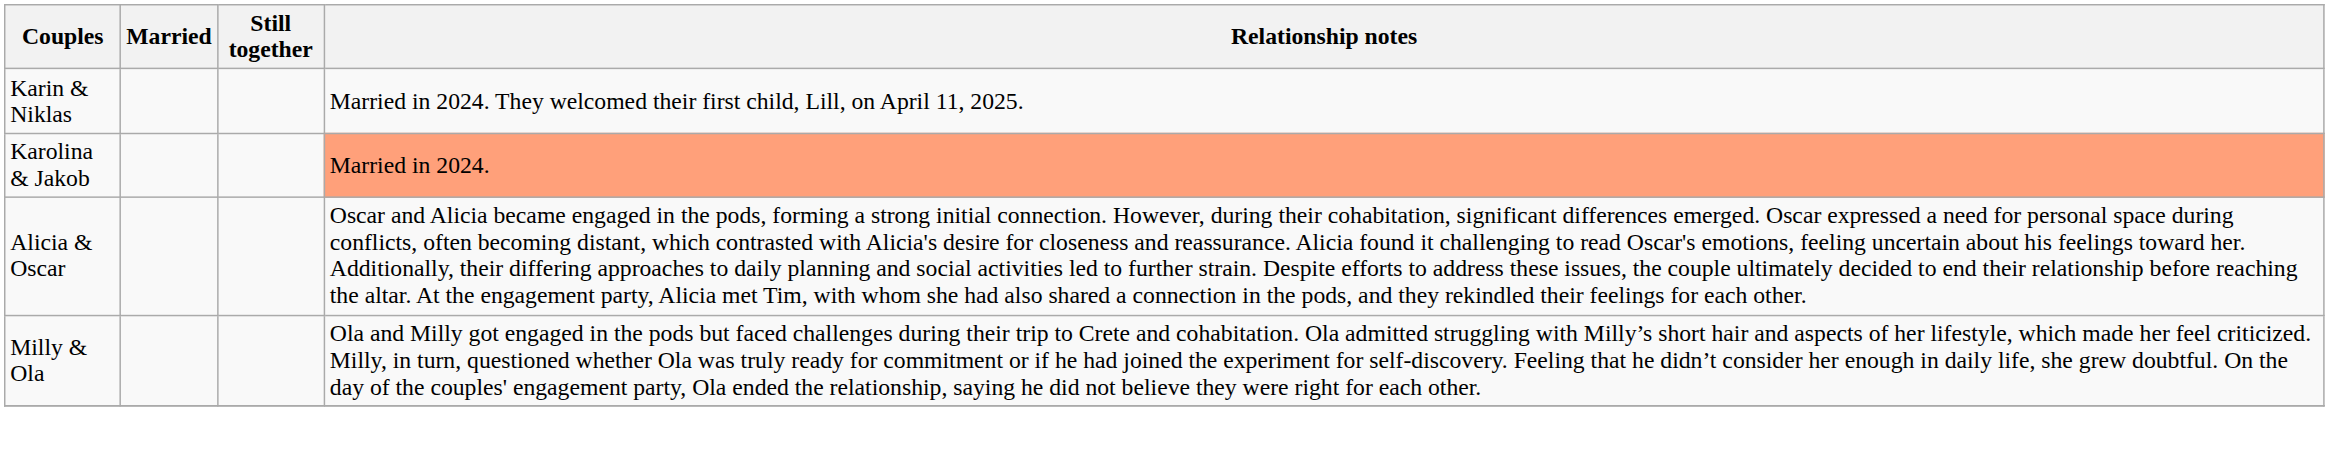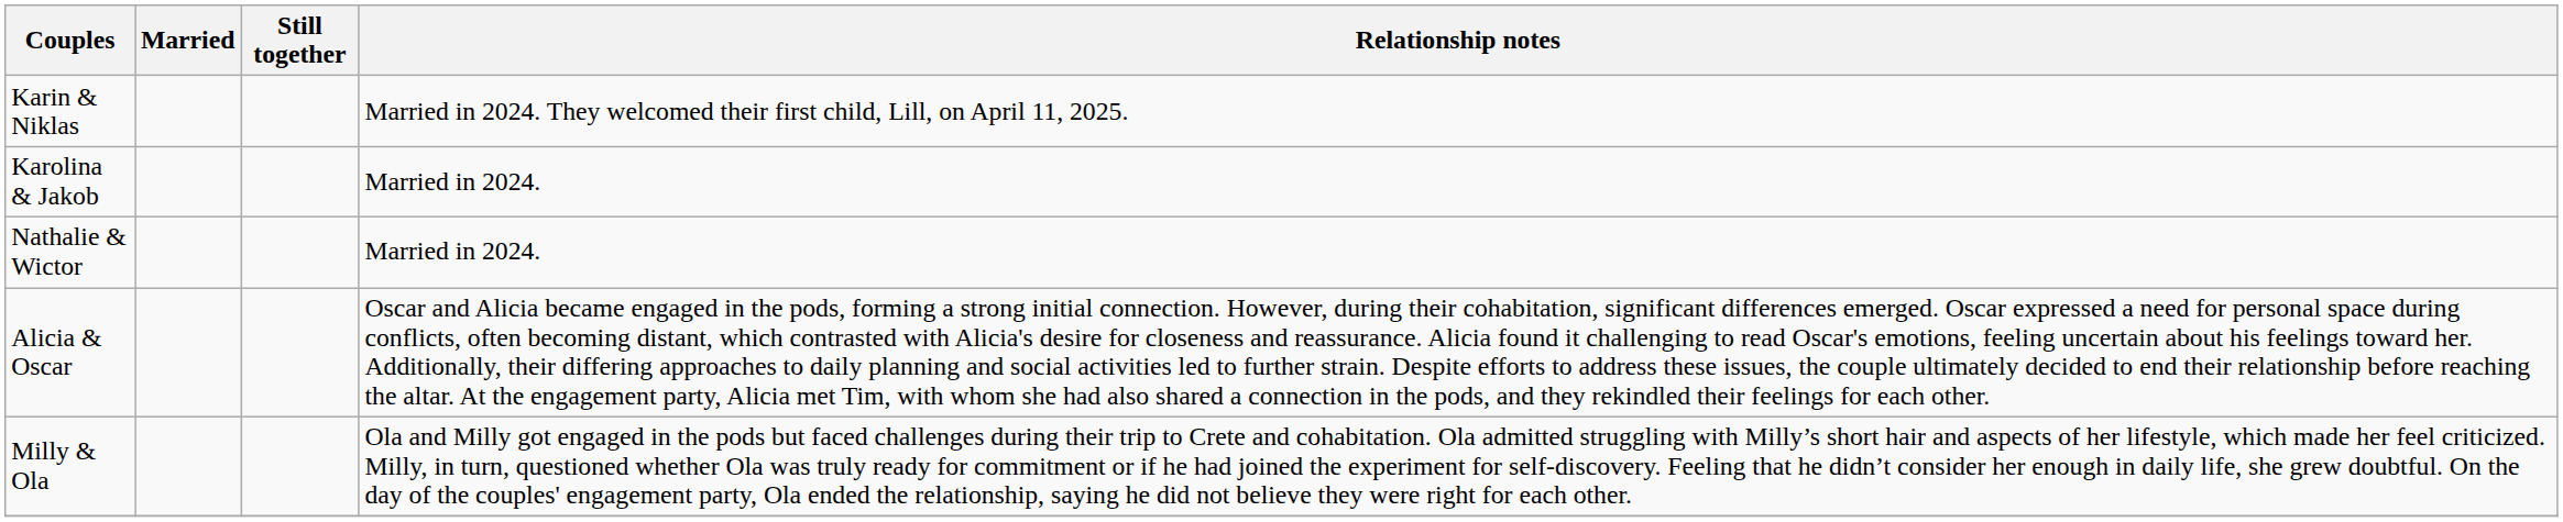 <table class="wikitable plainrowheaders" style="text-align: left;">
 <tr>
 <th scope="col">Couples</th>
 <th scope="col">Married</th>
 <th scope="col">Still together</th>
 <th scope="col">Relationship notes</th>
 </tr>
 <tr>
 <td>Karin & Niklas</td>
 <td></td>
 <td></td>
 <td>Married in 2024. They welcomed their first child, Lill, on April 11, 2025.</td>
 </tr>
 <tr>
 <td>Karolina & Jakob</td>
 <td></td>
 <td></td>
-<td style="background: lightsalmon;">Married in 2024.</td>
+<td>Married in 2024.</td>
+</tr>
+<tr>
+<td>Nathalie & Wictor</td>
+<td></td>
+<td></td>
+<td>Married in 2024.</td>
 </tr>
 <tr>
 <td>Alicia & Oscar</td>
 <td></td>
 <td></td>
 <td>Oscar and Alicia became engaged in the pods, forming a strong initial connection. However, during their cohabitation, significant differences emerged. Oscar expressed a need for personal space during conflicts, often becoming distant, which contrasted with Alicia's desire for closeness and reassurance. Alicia found it challenging to read Oscar's emotions, feeling uncertain about his feelings toward her. Additionally, their differing approaches to daily planning and social activities led to further strain. Despite efforts to address these issues, the couple ultimately decided to end their relationship before reaching the altar. At the engagement party, Alicia met Tim, with whom she had also shared a connection in the pods, and they rekindled their feelings for each other.</td>
 </tr>
 <tr>
 <td>Milly & Ola</td>
 <td></td>
 <td></td>
 <td>Ola and Milly got engaged in the pods but faced challenges during their trip to Crete and cohabitation. Ola admitted struggling with Milly’s short hair and aspects of her lifestyle, which made her feel criticized. Milly, in turn, questioned whether Ola was truly ready for commitment or if he had joined the experiment for self-discovery. Feeling that he didn’t consider her enough in daily life, she grew doubtful. On the day of the couples' engagement party, Ola ended the relationship, saying he did not believe they were right for each other.</td>
 </tr>
 <tr>
 </tr>
 </table>
